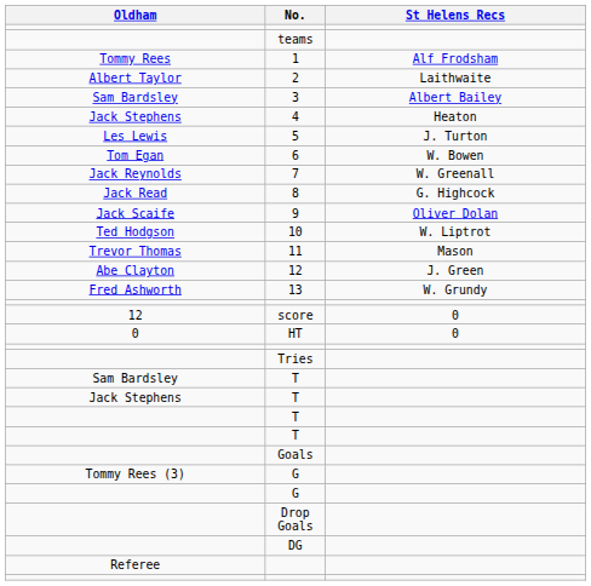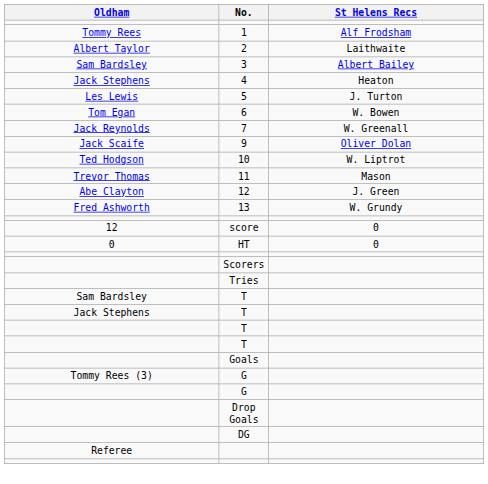 <table class="wikitable" style="text-align:center;">
 <tr>
 <th width=280 abbr="Oldham"><a href='#'>Oldham</a></th>
 <th width=60 abbr="Number">No.</th>
 <th width=280 abbr="St H Recs"><a href='#'>St Helens Recs</a></th>
 </tr>
 <tr>
 <td></td>
 <td></td>
-<td></td>
-</tr>
-<tr>
-<td></td>
-<td>teams</td>
 <td></td>
 </tr>
 <tr>
 <td><a href='#'>Tommy Rees</a></td>
 <td>1</td>
 <td><a href='#'>Alf Frodsham</a></td>
 </tr>
 <tr>
 <td><a href='#'>Albert Taylor</a></td>
 <td>2</td>
 <td>Laithwaite</td>
 </tr>
 <tr>
 <td><a href='#'>Sam Bardsley</a></td>
 <td>3</td>
 <td><a href='#'>Albert Bailey</a></td>
 </tr>
 <tr>
 <td><a href='#'>Jack Stephens</a></td>
 <td>4</td>
 <td>Heaton</td>
 </tr>
 <tr>
 <td><a href='#'>Les Lewis</a></td>
 <td>5</td>
 <td>J. Turton</td>
 </tr>
 <tr>
 <td><a href='#'>Tom Egan</a></td>
 <td>6</td>
 <td>W. Bowen</td>
 </tr>
 <tr>
 <td><a href='#'>Jack Reynolds</a></td>
 <td>7</td>
 <td>W. Greenall</td>
-</tr>
-<tr>
-<td><a href='#'>Jack Read</a></td>
-<td>8</td>
-<td>G. Highcock</td>
 </tr>
 <tr>
 <td><a href='#'>Jack Scaife</a></td>
 <td>9</td>
 <td><a href='#'>Oliver Dolan</a></td>
 </tr>
 <tr>
 <td><a href='#'>Ted Hodgson</a></td>
 <td>10</td>
 <td>W. Liptrot</td>
 </tr>
 <tr>
 <td><a href='#'>Trevor Thomas</a></td>
 <td>11</td>
 <td>Mason</td>
 </tr>
 <tr>
 <td><a href='#'>Abe Clayton</a></td>
 <td>12</td>
 <td>J. Green</td>
 </tr>
 <tr>
 <td><a href='#'>Fred Ashworth</a></td>
 <td>13</td>
 <td>W. Grundy</td>
 </tr>
 <tr>
 <td></td>
 <td></td>
 <td></td>
 </tr>
 <tr>
 <td>12</td>
 <td>score</td>
 <td>0</td>
 </tr>
 <tr>
 <td>0</td>
 <td>HT</td>
 <td>0</td>
 </tr>
 <tr>
 <td></td>
 <td></td>
+<td></td>
+</tr>
+<tr>
+<td></td>
+<td>Scorers</td>
 <td></td>
 </tr>
 <tr>
 <td></td>
 <td>Tries</td>
 <td></td>
 </tr>
 <tr>
 <td>Sam Bardsley</td>
 <td>T</td>
 <td></td>
 </tr>
 <tr>
 <td>Jack Stephens</td>
 <td>T</td>
 <td></td>
 </tr>
 <tr>
 <td></td>
 <td>T</td>
 <td></td>
 </tr>
 <tr>
 <td></td>
 <td>T</td>
 <td></td>
 </tr>
 <tr>
 <td></td>
 <td>Goals</td>
 <td></td>
 </tr>
 <tr>
 <td>Tommy Rees (3)</td>
 <td>G</td>
 <td></td>
 </tr>
 <tr>
 <td></td>
 <td>G</td>
 <td></td>
 </tr>
 <tr>
 <td></td>
 <td>Drop Goals</td>
 <td></td>
 </tr>
 <tr>
 <td></td>
 <td>DG</td>
 <td></td>
 </tr>
 <tr>
 <td>Referee</td>
 <td></td>
 <td ()></td>
 </tr>
 <tr>
 <td></td>
 <td></td>
 <td></td>
 </tr>
 </table>
